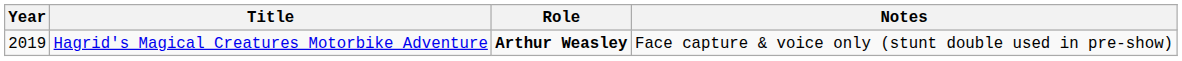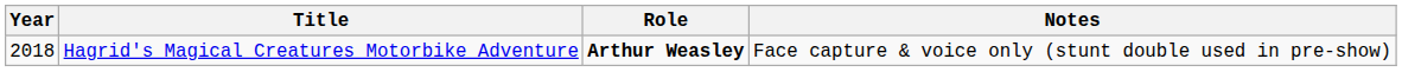 <table class="wikitable sortable">
 <tr>
 <th>Year</th>
 <th>Title</th>
 <th>Role</th>
 <th>Notes</th>
 </tr>
 <tr>
-<td>2019</td>
+<td>2018</td>
 <td><a href='#'>Hagrid's Magical Creatures Motorbike Adventure</a></td>
 <td><strong>Arthur Weasley</strong></td>
 <td>Face capture & voice only (stunt double used in pre-show)</td>
 </tr>
 </table>
